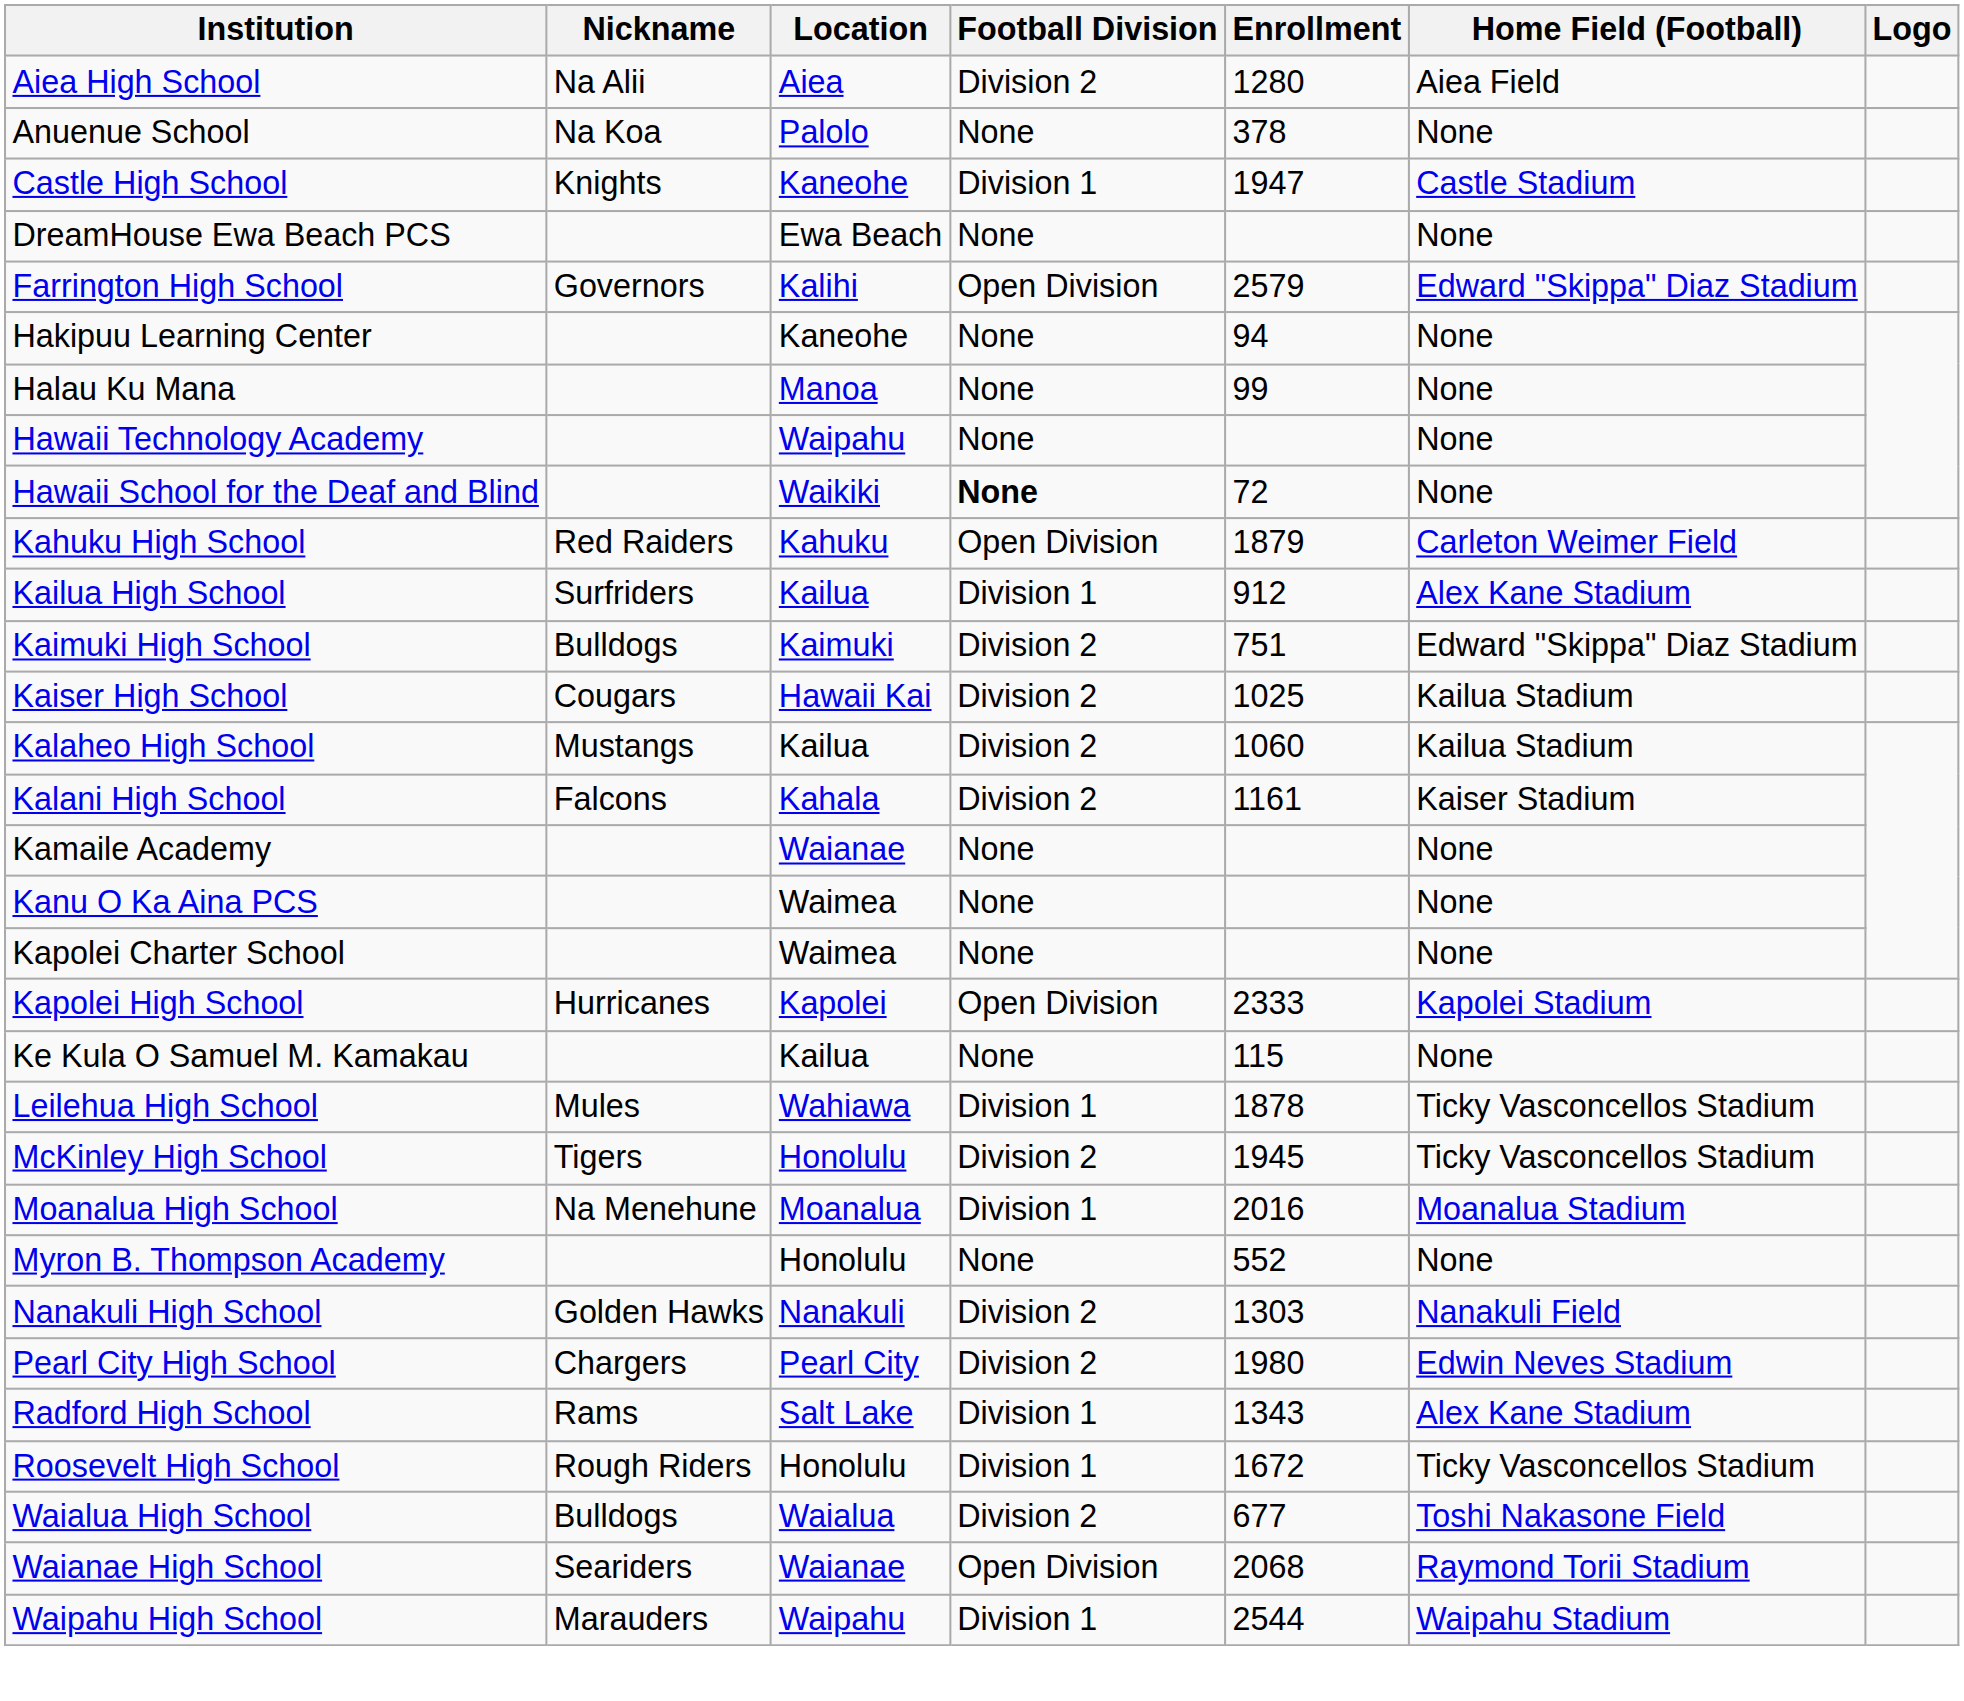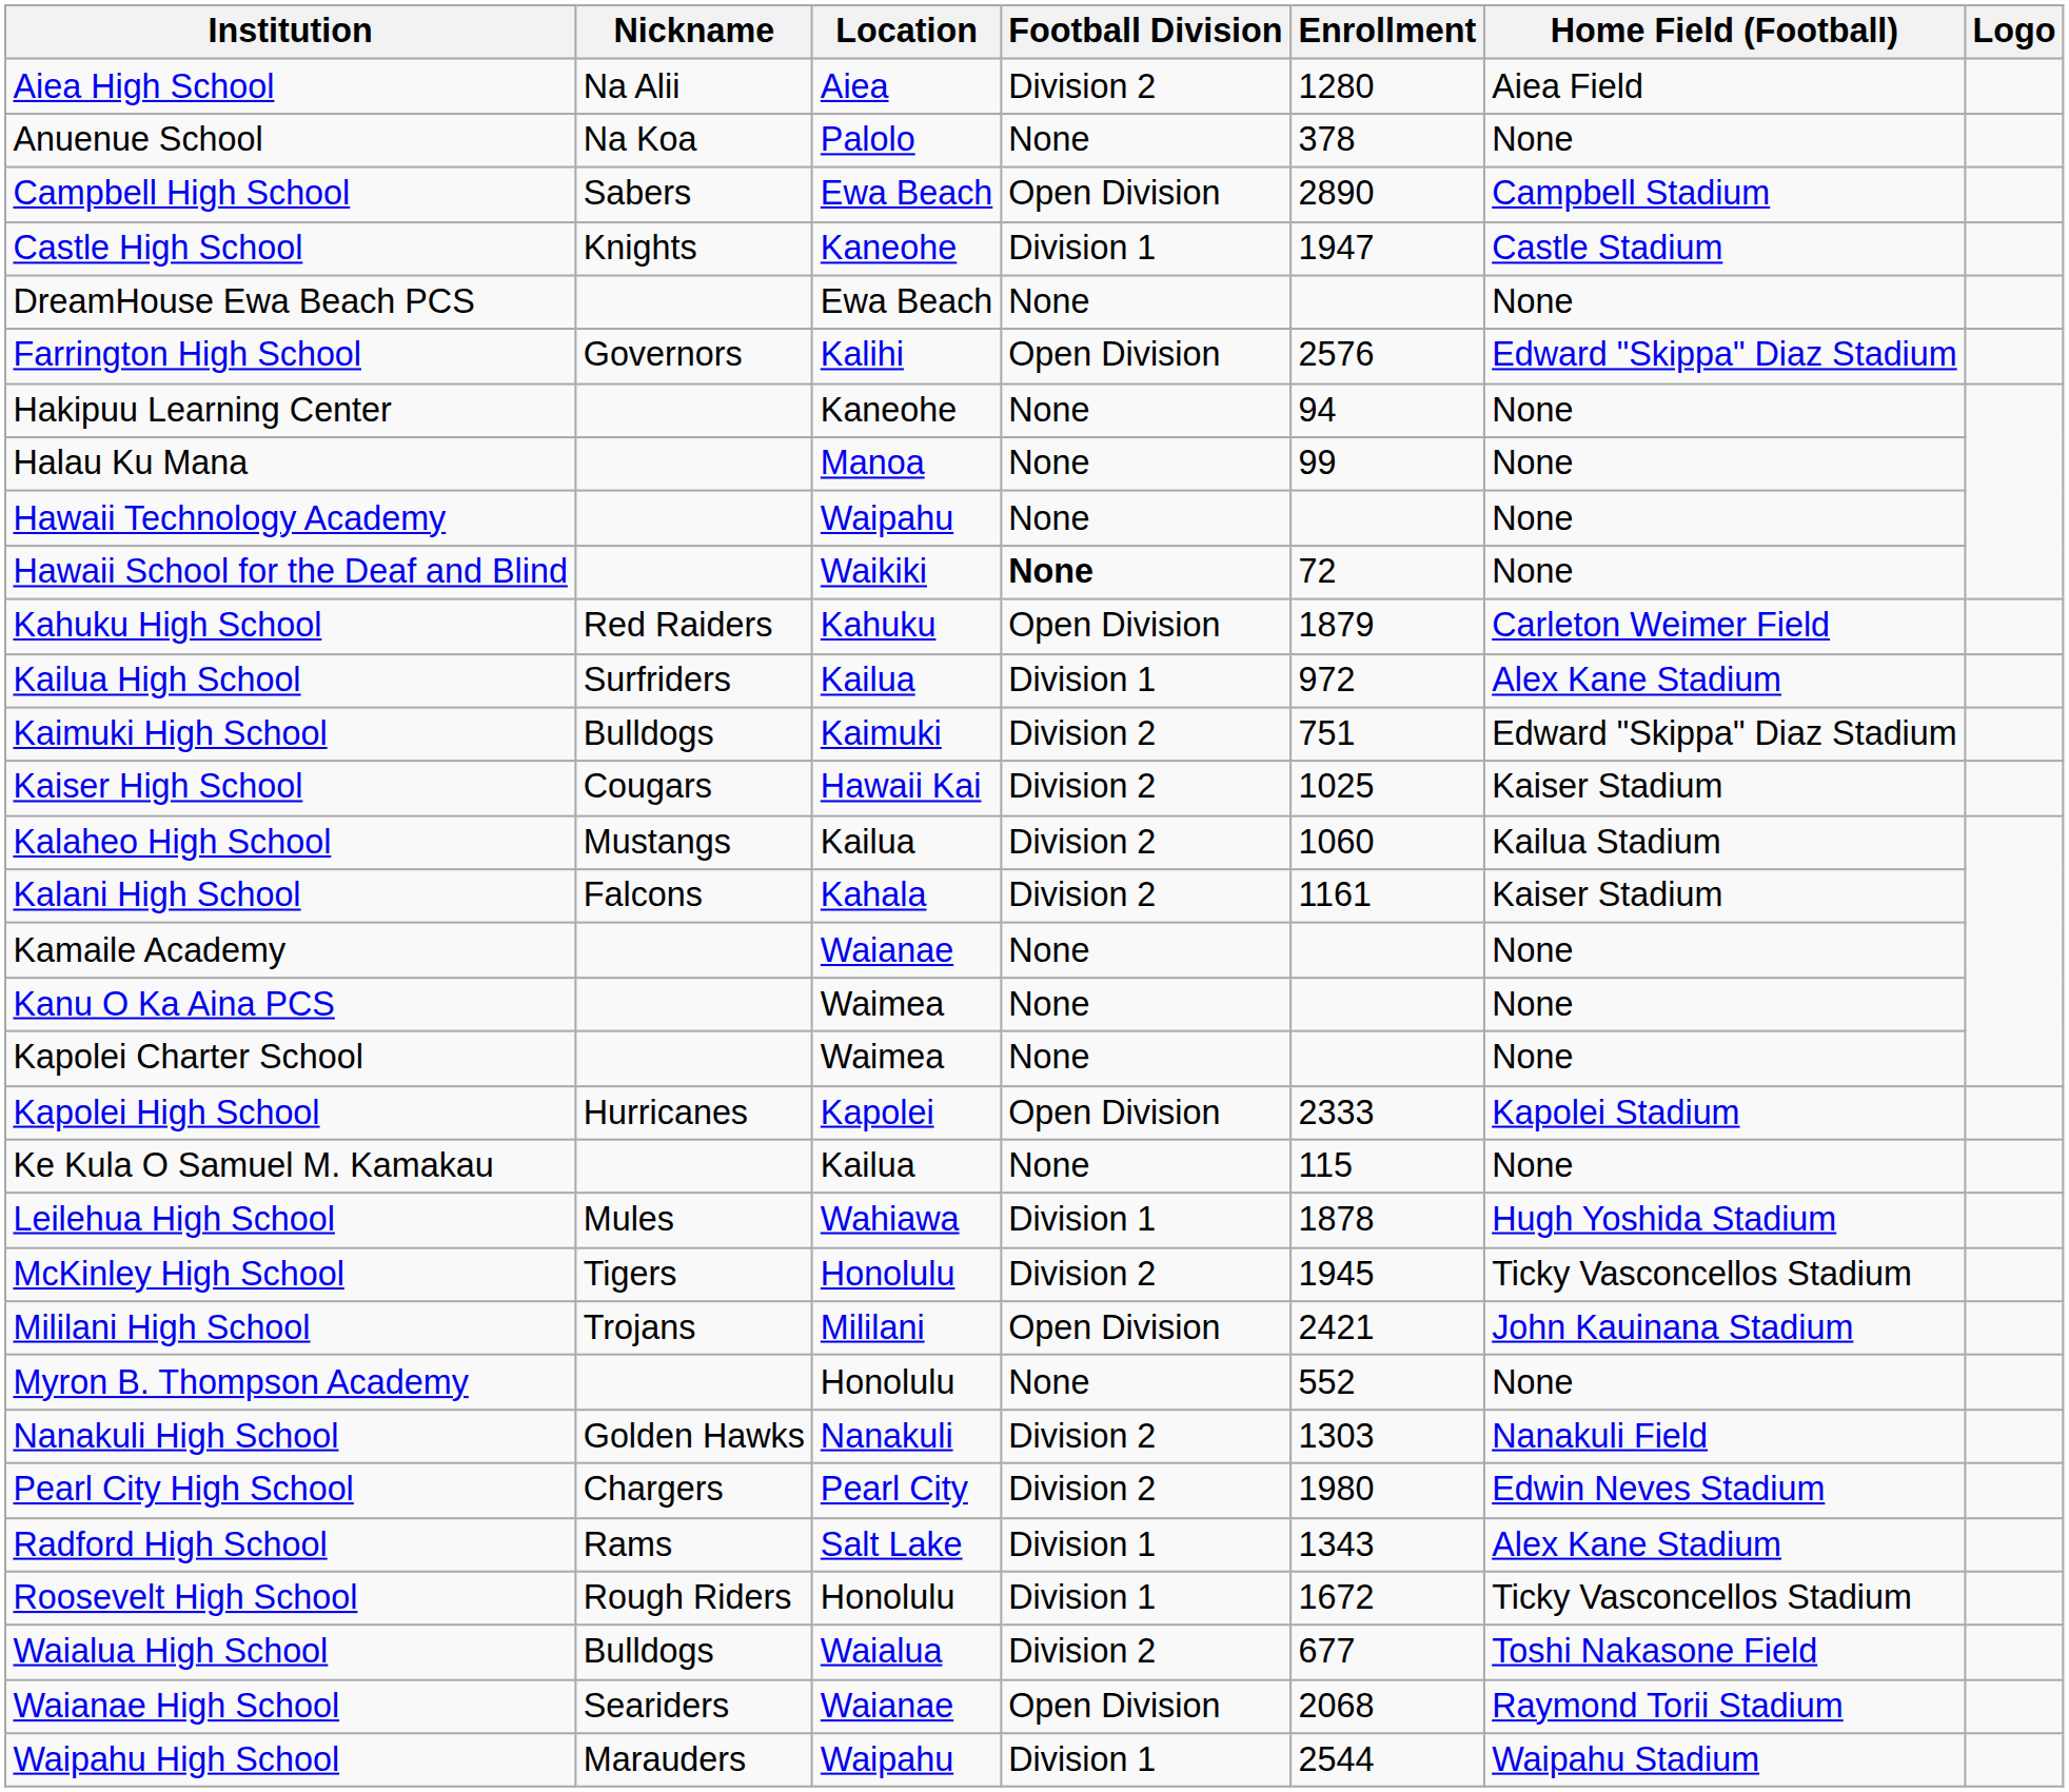 <table class="wikitable sortable">
 <tr>
 <th>Institution</th>
 <th>Nickname</th>
 <th>Location</th>
 <th>Football Division</th>
 <th>Enrollment</th>
 <th>Home Field (Football)</th>
 <th>Logo</th>
 </tr>
 <tr>
 <td><a href='#'>Aiea High School</a></td>
 <td>Na Alii</td>
 <td><a href='#'>Aiea</a></td>
 <td>Division 2</td>
 <td>1280</td>
 <td>Aiea Field</td>
 <td style="text-align:center"></td>
 </tr>
 <tr>
 <td>Anuenue School</td>
 <td>Na Koa</td>
 <td><a href='#'>Palolo</a></td>
 <td>None</td>
 <td>378</td>
 <td>None</td>
 </tr>
 <tr>
+<td><a href='#'>Campbell High School</a></td>
+<td>Sabers</td>
+<td><a href='#'>Ewa Beach</a></td>
+<td>Open Division</td>
+<td>2890</td>
+<td><a href='#'>Campbell Stadium</a></td>
+<td style="text-align:center"></td>
+</tr>
+<tr>
 <td><a href='#'>Castle High School</a></td>
 <td>Knights</td>
 <td><a href='#'>Kaneohe</a></td>
 <td>Division 1</td>
 <td>1947</td>
 <td><a href='#'>Castle Stadium</a></td>
 <td style="text-align:center"></td>
 </tr>
 <tr>
 <td>DreamHouse Ewa Beach PCS</td>
 <td></td>
 <td>Ewa Beach</td>
 <td>None</td>
 <td></td>
 <td>None</td>
 </tr>
 <tr>
 <td><a href='#'>Farrington High School</a></td>
 <td>Governors</td>
 <td><a href='#'>Kalihi</a></td>
 <td>Open Division</td>
-<td>2579</td>
+<td>2576</td>
 <td><a href='#'>Edward "Skippa" Diaz Stadium</a></td>
 <td style="text-align:center"></td>
 </tr>
 <tr>
 <td>Hakipuu Learning Center</td>
 <td></td>
 <td>Kaneohe</td>
 <td>None</td>
 <td>94</td>
 <td>None</td>
 </tr>
 <tr>
 <td>Halau Ku Mana</td>
 <td></td>
 <td><a href='#'>Manoa</a></td>
 <td>None</td>
 <td>99</td>
 <td>None</td>
 </tr>
 <tr>
 <td><a href='#'>Hawaii Technology Academy</a></td>
 <td></td>
 <td><a href='#'>Waipahu</a></td>
 <td>None</td>
 <td></td>
 <td>None</td>
 </tr>
 <tr>
 <td><a href='#'>Hawaii School for the Deaf and Blind</a></td>
 <td></td>
 <td><a href='#'>Waikiki</a></td>
 <td><strong>None</strong></td>
 <td>72</td>
 <td>None</td>
 </tr>
 <tr>
 <td><a href='#'>Kahuku High School</a></td>
 <td>Red Raiders</td>
 <td><a href='#'>Kahuku</a></td>
 <td>Open Division</td>
 <td>1879</td>
 <td><a href='#'>Carleton Weimer Field</a></td>
 <td style="text-align:center"></td>
 </tr>
 <tr>
 <td><a href='#'>Kailua High School</a></td>
 <td>Surfriders</td>
 <td><a href='#'>Kailua</a></td>
 <td>Division 1</td>
-<td>912</td>
+<td>972</td>
 <td><a href='#'>Alex Kane Stadium</a></td>
 <td style="text-align:center"></td>
 </tr>
 <tr>
 <td><a href='#'>Kaimuki High School</a></td>
 <td>Bulldogs</td>
 <td><a href='#'>Kaimuki</a></td>
 <td>Division 2</td>
 <td>751</td>
 <td>Edward "Skippa" Diaz Stadium</td>
 </tr>
 <tr>
 <td><a href='#'>Kaiser High School</a></td>
 <td>Cougars</td>
 <td><a href='#'>Hawaii Kai</a></td>
 <td>Division 2</td>
 <td>1025</td>
-<td>Kailua Stadium</td>
+<td>Kaiser Stadium</td>
 <td style="text-align:center"></td>
 </tr>
 <tr>
 <td><a href='#'>Kalaheo High School</a></td>
 <td>Mustangs</td>
 <td>Kailua</td>
 <td>Division 2</td>
 <td>1060</td>
 <td>Kailua Stadium</td>
 </tr>
 <tr>
 <td><a href='#'>Kalani High School</a></td>
 <td>Falcons</td>
 <td><a href='#'>Kahala</a></td>
 <td>Division 2</td>
 <td>1161</td>
 <td>Kaiser Stadium</td>
 </tr>
 <tr>
 <td>Kamaile Academy</td>
 <td></td>
 <td><a href='#'>Waianae</a></td>
 <td>None</td>
 <td></td>
 <td>None</td>
 </tr>
 <tr>
 <td><a href='#'>Kanu O Ka Aina PCS</a></td>
 <td></td>
 <td>Waimea</td>
 <td>None</td>
 <td></td>
 <td>None</td>
 </tr>
 <tr>
 <td>Kapolei Charter School</td>
 <td></td>
 <td>Waimea</td>
 <td>None</td>
 <td></td>
 <td>None</td>
 </tr>
 <tr>
 <td><a href='#'>Kapolei High School</a></td>
 <td>Hurricanes</td>
 <td><a href='#'>Kapolei</a></td>
 <td>Open Division</td>
 <td>2333</td>
 <td><a href='#'>Kapolei Stadium</a></td>
 <td style="text-align:center"></td>
 </tr>
 <tr>
 <td>Ke Kula O Samuel M. Kamakau</td>
 <td></td>
 <td>Kailua</td>
 <td>None</td>
 <td>115</td>
 <td>None</td>
 </tr>
 <tr>
 <td><a href='#'>Leilehua High School</a></td>
 <td>Mules</td>
 <td><a href='#'>Wahiawa</a></td>
 <td>Division 1</td>
 <td>1878</td>
-<td>Ticky Vasconcellos Stadium</td>
+<td><a href='#'>Hugh Yoshida Stadium</a></td>
 <td style="text-align:center"></td>
 </tr>
 <tr>
 <td><a href='#'>McKinley High School</a></td>
 <td>Tigers</td>
 <td><a href='#'>Honolulu</a></td>
 <td>Division 2</td>
 <td>1945</td>
 <td>Ticky Vasconcellos Stadium</td>
 <td style="text-align:center"></td>
 </tr>
 <tr>
-<td><a href='#'>Moanalua High School</a></td>
-<td>Na Menehune</td>
-<td><a href='#'>Moanalua</a></td>
-<td>Division 1</td>
-<td>2016</td>
-<td><a href='#'>Moanalua Stadium</a></td>
+<td><a href='#'>Mililani High School</a></td>
+<td>Trojans</td>
+<td><a href='#'>Mililani</a></td>
+<td>Open Division</td>
+<td>2421</td>
+<td><a href='#'>John Kauinana Stadium</a></td>
 <td style="text-align:center"></td>
 </tr>
 <tr>
 <td><a href='#'>Myron B. Thompson Academy</a></td>
 <td></td>
 <td>Honolulu</td>
 <td>None</td>
 <td>552</td>
 <td>None</td>
 </tr>
 <tr>
 <td><a href='#'>Nanakuli High School</a></td>
 <td>Golden Hawks</td>
 <td><a href='#'>Nanakuli</a></td>
 <td>Division 2</td>
 <td>1303</td>
 <td><a href='#'>Nanakuli Field</a></td>
 <td style="text-align:center"></td>
 </tr>
 <tr>
 <td><a href='#'>Pearl City High School</a></td>
 <td>Chargers</td>
 <td><a href='#'>Pearl City</a></td>
 <td>Division 2</td>
 <td>1980</td>
 <td><a href='#'>Edwin Neves Stadium</a></td>
 <td style="text-align:center"></td>
 </tr>
 <tr>
 <td><a href='#'>Radford High School</a></td>
 <td>Rams</td>
 <td><a href='#'>Salt Lake</a></td>
 <td>Division 1</td>
 <td>1343</td>
 <td><a href='#'>Alex Kane Stadium</a></td>
 <td style="text-align:center"></td>
 </tr>
 <tr>
 <td><a href='#'>Roosevelt High School</a></td>
 <td>Rough Riders</td>
 <td>Honolulu</td>
 <td>Division 1</td>
 <td>1672</td>
 <td>Ticky Vasconcellos Stadium</td>
 <td style="text-align:center"></td>
 </tr>
 <tr>
 <td><a href='#'>Waialua High School</a></td>
 <td>Bulldogs</td>
 <td><a href='#'>Waialua</a></td>
 <td>Division 2</td>
 <td>677</td>
 <td><a href='#'>Toshi Nakasone Field</a></td>
 </tr>
 <tr>
 <td><a href='#'>Waianae High School</a></td>
 <td>Seariders</td>
 <td><a href='#'>Waianae</a></td>
 <td>Open Division</td>
 <td>2068</td>
 <td><a href='#'>Raymond Torii Stadium</a></td>
 <td style="text-align:center"></td>
 </tr>
 <tr>
 <td><a href='#'>Waipahu High School</a></td>
 <td>Marauders</td>
 <td><a href='#'>Waipahu</a></td>
 <td>Division 1</td>
 <td>2544</td>
 <td><a href='#'>Waipahu Stadium</a></td>
 <td style="text-align:center"></td>
 </tr>
 </table>
